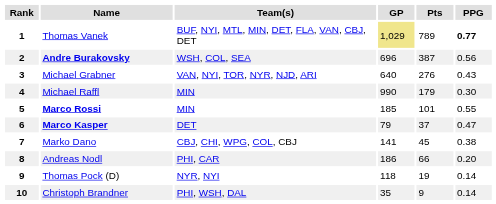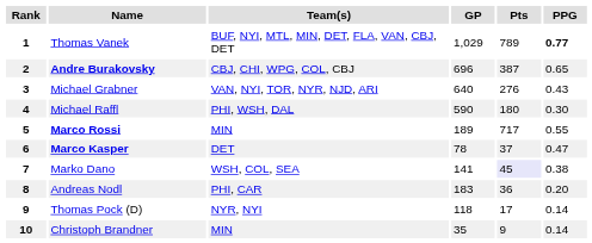 <table id="Table3" cellspacing="3" cellpadding="3" style="font-size:95%;">
 <tr style="text-align:center; background:#e0e0e0">
 <th style="width:3em;">Rank</th>
 <th style="width:13em;">Name</th>
 <th style="width:20em;">Team(s)</th>
 <th style="width:3.3em;">GP</th>
 <th style="width:3.3em;">Pts</th>
 <th style="width:3.3em;">PPG</th>
 </tr>
 <tr>
 <th>1</th>
 <td><a href='#'>Thomas Vanek</a></td>
 <td><a href='#'>BUF</a>, <a href='#'>NYI</a>, <a href='#'>MTL</a>, <a href='#'>MIN</a>, <a href='#'>DET</a>, <a href='#'>FLA</a>, <a href='#'>VAN</a>, <a href='#'>CBJ</a>, DET</td>
-<td style="background: khaki;">1,029</td>
+<td>1,029</td>
 <td>789</td>
 <td><strong>0.77</strong></td>
 </tr>
 <tr style="background:#f0f0f0;">
 <th>2</th>
 <td><strong><a href='#'>Andre Burakovsky</a></strong></td>
-<td><a href='#'>WSH</a>, <a href='#'>COL</a>, <a href='#'>SEA</a></td>
+<td><a href='#'>CBJ</a>, <a href='#'>CHI</a>, <a href='#'>WPG</a>, <a href='#'>COL</a>, CBJ</td>
 <td>696</td>
 <td>387</td>
-<td>0.56</td>
+<td>0.65</td>
 </tr>
 <tr>
 <th>3</th>
 <td><a href='#'>Michael Grabner</a></td>
 <td><a href='#'>VAN</a>, <a href='#'>NYI</a>, <a href='#'>TOR</a>, <a href='#'>NYR</a>, <a href='#'>NJD</a>, <a href='#'>ARI</a></td>
 <td>640</td>
 <td>276</td>
 <td>0.43</td>
 </tr>
 <tr style="background:#f0f0f0;">
 <th>4</th>
 <td><a href='#'>Michael Raffl</a></td>
-<td><a href='#'>MIN</a></td>
-<td>990</td>
-<td>179</td>
+<td><a href='#'>PHI</a>, <a href='#'>WSH</a>, <a href='#'>DAL</a></td>
+<td>590</td>
+<td>180</td>
 <td>0.30</td>
 </tr>
 <tr>
 <th>5</th>
 <td><strong><a href='#'>Marco Rossi</a></strong></td>
 <td><a href='#'>MIN</a></td>
-<td>185</td>
-<td>101</td>
+<td>189</td>
+<td>717</td>
 <td>0.55</td>
 </tr>
 <tr style="background:#f0f0f0;">
 <th>6</th>
 <td><strong><a href='#'>Marco Kasper</a></strong></td>
 <td><a href='#'>DET</a></td>
-<td>79</td>
+<td>78</td>
 <td>37</td>
 <td>0.47</td>
 </tr>
 <tr>
 <th>7</th>
 <td><a href='#'>Marko Dano</a></td>
-<td><a href='#'>CBJ</a>, <a href='#'>CHI</a>, <a href='#'>WPG</a>, <a href='#'>COL</a>, CBJ</td>
+<td><a href='#'>WSH</a>, <a href='#'>COL</a>, <a href='#'>SEA</a></td>
 <td>141</td>
-<td>45</td>
+<td style="background: lavender;">45</td>
 <td>0.38</td>
 </tr>
 <tr style="background:#f0f0f0;">
 <th>8</th>
 <td><a href='#'>Andreas Nodl</a></td>
 <td><a href='#'>PHI</a>, <a href='#'>CAR</a></td>
-<td>186</td>
-<td>66</td>
+<td>183</td>
+<td>36</td>
 <td>0.20</td>
 </tr>
 <tr>
 <th>9</th>
 <td><a href='#'>Thomas Pock</a> (D)</td>
 <td><a href='#'>NYR</a>, <a href='#'>NYI</a></td>
 <td>118</td>
-<td>19</td>
+<td>17</td>
 <td>0.14</td>
 </tr>
 <tr style="background:#f0f0f0;">
 <th>10</th>
 <td><a href='#'>Christoph Brandner</a></td>
-<td><a href='#'>PHI</a>, <a href='#'>WSH</a>, <a href='#'>DAL</a></td>
+<td><a href='#'>MIN</a></td>
 <td>35</td>
 <td>9</td>
 <td>0.14</td>
 </tr>
 </table>
